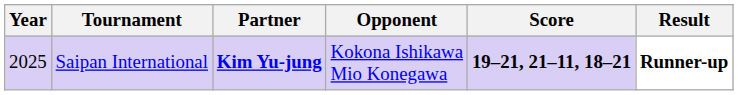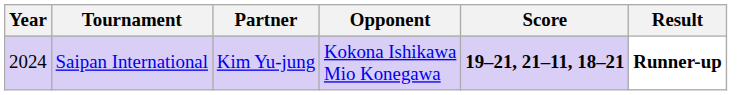 <table class="sortable wikitable" style="font-size: 90%;">
 <tr>
 <th>Year</th>
 <th>Tournament</th>
 <th>Partner</th>
 <th>Opponent</th>
 <th>Score</th>
 <th>Result</th>
 </tr>
 <tr style="background:#D8CEF6">
-<td align="center">2025</td>
+<td align="center">2024</td>
 <td align="left"><a href='#'>Saipan International</a></td>
-<td align="left"><strong> <a href='#'>Kim Yu-jung</a></strong></td>
+<td align="left"> <a href='#'>Kim Yu-jung</a></td>
 <td align="left"> <a href='#'>Kokona Ishikawa</a><br> <a href='#'>Mio Konegawa</a></td>
 <td align="left"><strong>19–21, 21–11, 18–21</strong></td>
 <td style="text-align:left; background:white"> <strong>Runner-up</strong></td>
 </tr>
 </table>
